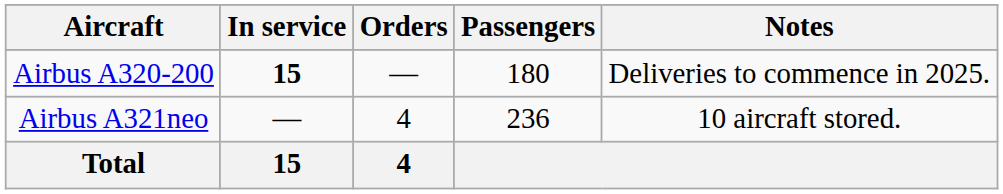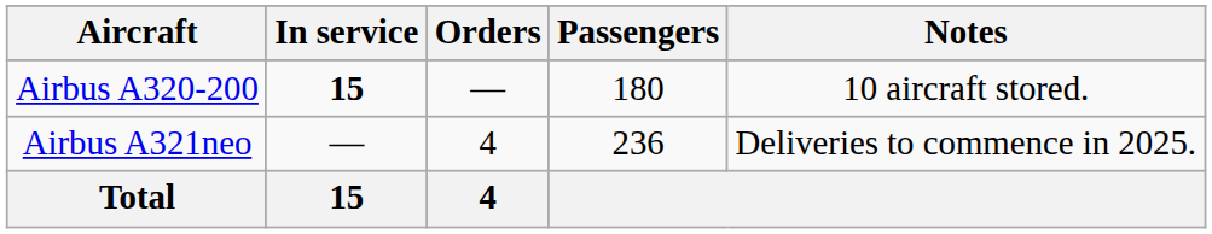 <table class="wikitable" style="margin-left: auto; margin-right: auto; border: none; text-align:center;">
 <tr>
 <th>Aircraft</th>
 <th>In service</th>
 <th>Orders</th>
 <th>Passengers</th>
 <th>Notes</th>
 </tr>
 <tr>
 <td><a href='#'>Airbus A320-200</a></td>
 <td><strong>15</strong></td>
 <td>—</td>
 <td>180</td>
-<td>Deliveries to commence in 2025.</td>
+<td>10 aircraft stored.</td>
 </tr>
 <tr>
 <td><a href='#'>Airbus A321neo</a></td>
 <td>—</td>
 <td>4</td>
 <td>236</td>
-<td>10 aircraft stored.</td>
+<td>Deliveries to commence in 2025.</td>
 </tr>
 <tr>
 <th>Total</th>
 <th>15</th>
 <th>4</th>
 <th colspan="2"></th>
 </tr>
 </table>
